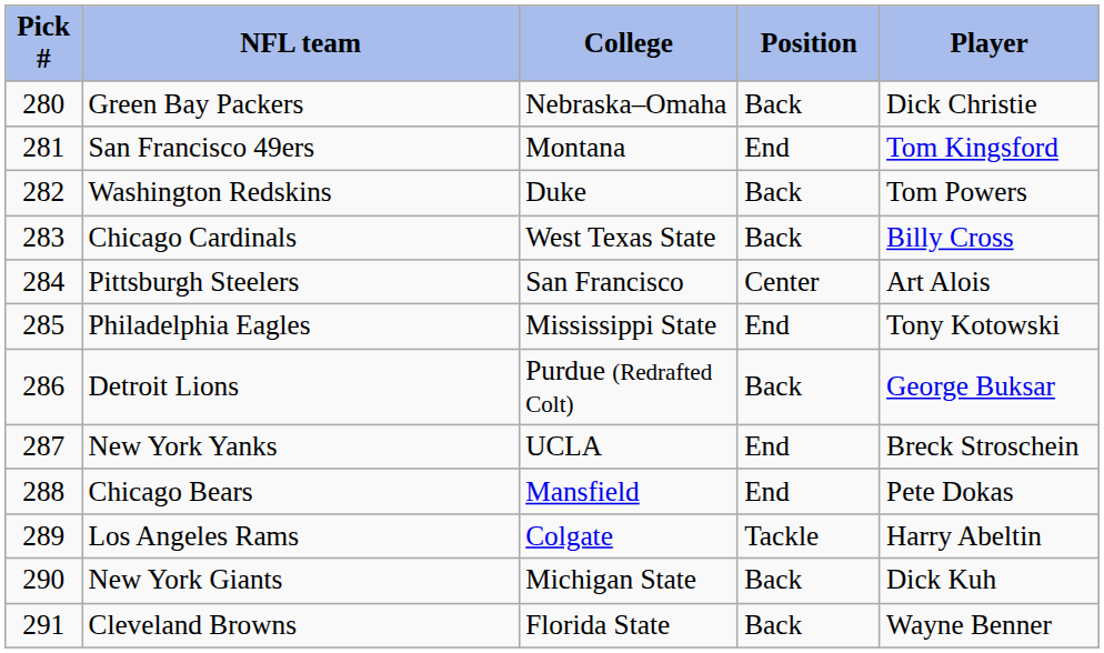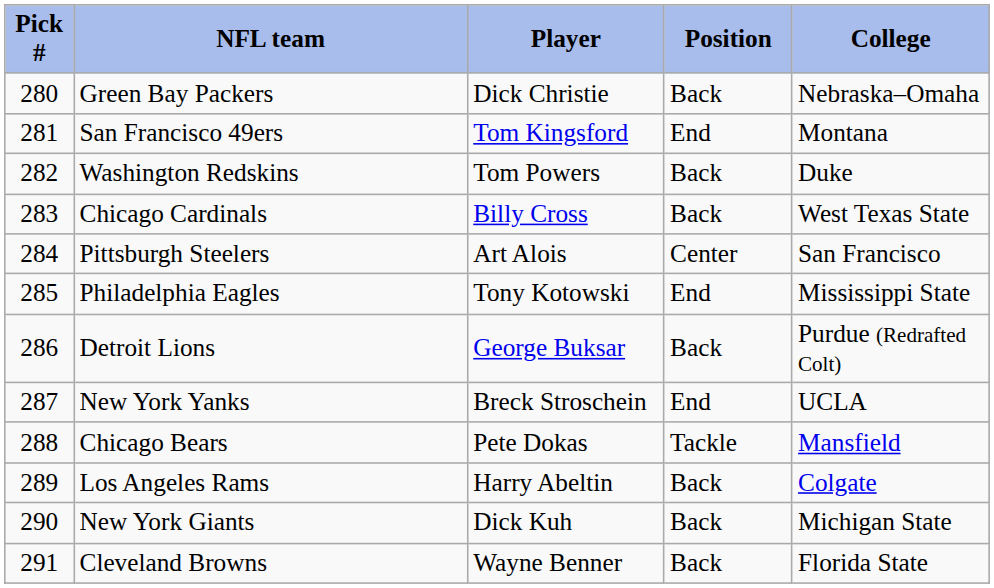 <table class="wikitable sortable sortable" style="width: 100%">
 <tr>
 <th style="background:#A8BDEC;" width=7%>Pick #</th>
 <th width=40% style="background:#A8BDEC;">NFL team</th>
+<th width=20% style="background:#A8BDEC;">Player</th>
+<th width=13% style="background:#A8BDEC;">Position</th>
 <th style="background:#A8BDEC;">College</th>
-<th width=13% style="background:#A8BDEC;">Position</th>
-<th width=20% style="background:#A8BDEC;">Player</th>
 </tr>
 <tr>
 <td align=center>280</td>
 <td>Green Bay Packers</td>
+<td>Dick Christie</td>
+<td>Back</td>
 <td>Nebraska–Omaha</td>
-<td>Back</td>
-<td>Dick Christie</td>
 </tr>
 <tr>
 <td align=center>281</td>
 <td>San Francisco 49ers</td>
+<td><a href='#'>Tom Kingsford</a></td>
+<td>End</td>
 <td>Montana</td>
-<td>End</td>
-<td><a href='#'>Tom Kingsford</a></td>
 </tr>
 <tr>
 <td align=center>282</td>
 <td>Washington Redskins</td>
+<td>Tom Powers</td>
+<td>Back</td>
 <td>Duke</td>
-<td>Back</td>
-<td>Tom Powers</td>
 </tr>
 <tr>
 <td align=center>283</td>
 <td>Chicago Cardinals</td>
+<td><a href='#'>Billy Cross</a></td>
+<td>Back</td>
 <td>West Texas State</td>
-<td>Back</td>
-<td><a href='#'>Billy Cross</a></td>
 </tr>
 <tr>
 <td align=center>284</td>
 <td>Pittsburgh Steelers</td>
+<td>Art Alois</td>
+<td>Center</td>
 <td>San Francisco</td>
-<td>Center</td>
-<td>Art Alois</td>
 </tr>
 <tr>
 <td align=center>285</td>
 <td>Philadelphia Eagles</td>
+<td>Tony Kotowski</td>
+<td>End</td>
 <td>Mississippi State</td>
-<td>End</td>
-<td>Tony Kotowski</td>
 </tr>
 <tr>
 <td align=center>286</td>
 <td>Detroit Lions</td>
+<td><a href='#'>George Buksar</a></td>
+<td>Back</td>
 <td>Purdue <small>(Redrafted Colt)</small></td>
-<td>Back</td>
-<td><a href='#'>George Buksar</a></td>
 </tr>
 <tr>
 <td align=center>287</td>
 <td>New York Yanks</td>
+<td>Breck Stroschein</td>
+<td>End</td>
 <td>UCLA</td>
-<td>End</td>
-<td>Breck Stroschein</td>
 </tr>
 <tr>
 <td align=center>288</td>
 <td>Chicago Bears</td>
+<td>Pete Dokas</td>
+<td>Tackle</td>
 <td><a href='#'>Mansfield</a></td>
-<td>End</td>
-<td>Pete Dokas</td>
 </tr>
 <tr>
 <td align=center>289</td>
 <td>Los Angeles Rams</td>
+<td>Harry Abeltin</td>
+<td>Back</td>
 <td><a href='#'>Colgate</a></td>
-<td>Tackle</td>
-<td>Harry Abeltin</td>
 </tr>
 <tr>
 <td align=center>290</td>
 <td>New York Giants</td>
+<td>Dick Kuh</td>
+<td>Back</td>
 <td>Michigan State</td>
-<td>Back</td>
-<td>Dick Kuh</td>
 </tr>
 <tr>
 <td align=center>291</td>
 <td>Cleveland Browns</td>
+<td>Wayne Benner</td>
+<td>Back</td>
 <td>Florida State</td>
-<td>Back</td>
-<td>Wayne Benner</td>
 </tr>
 </table>
